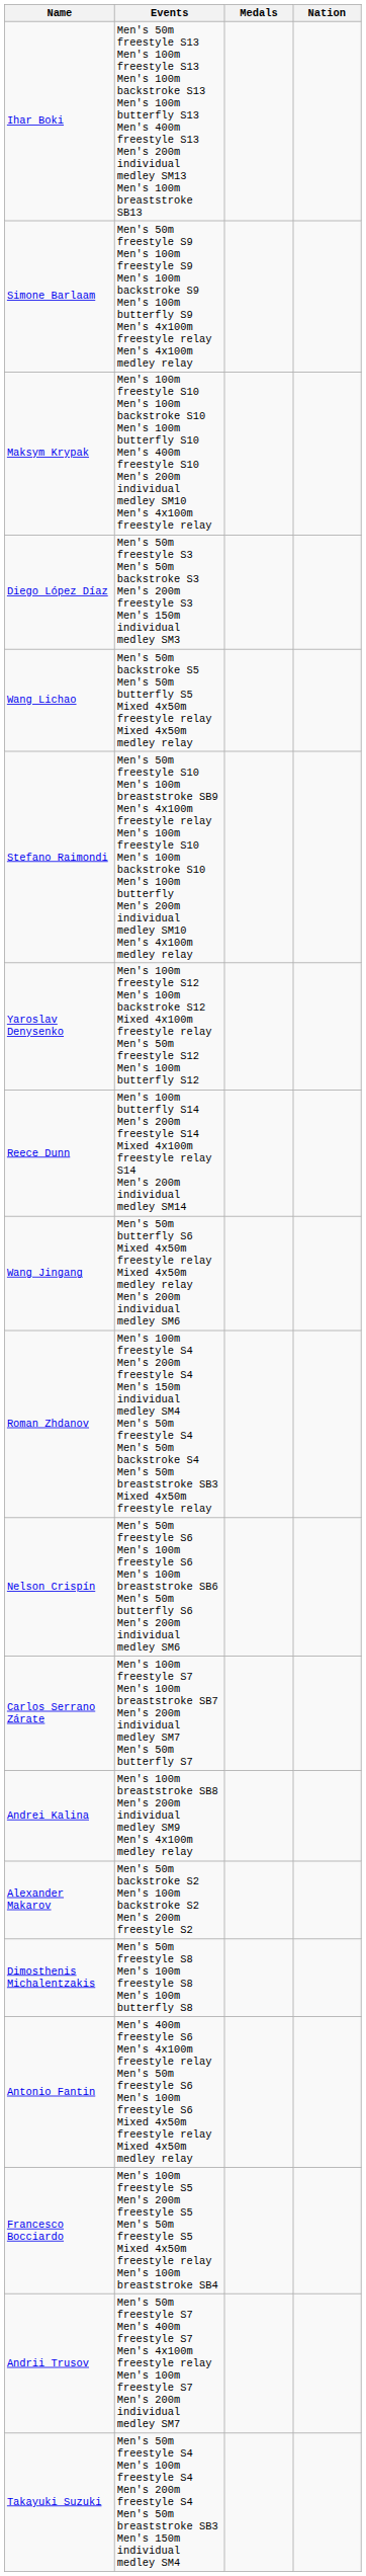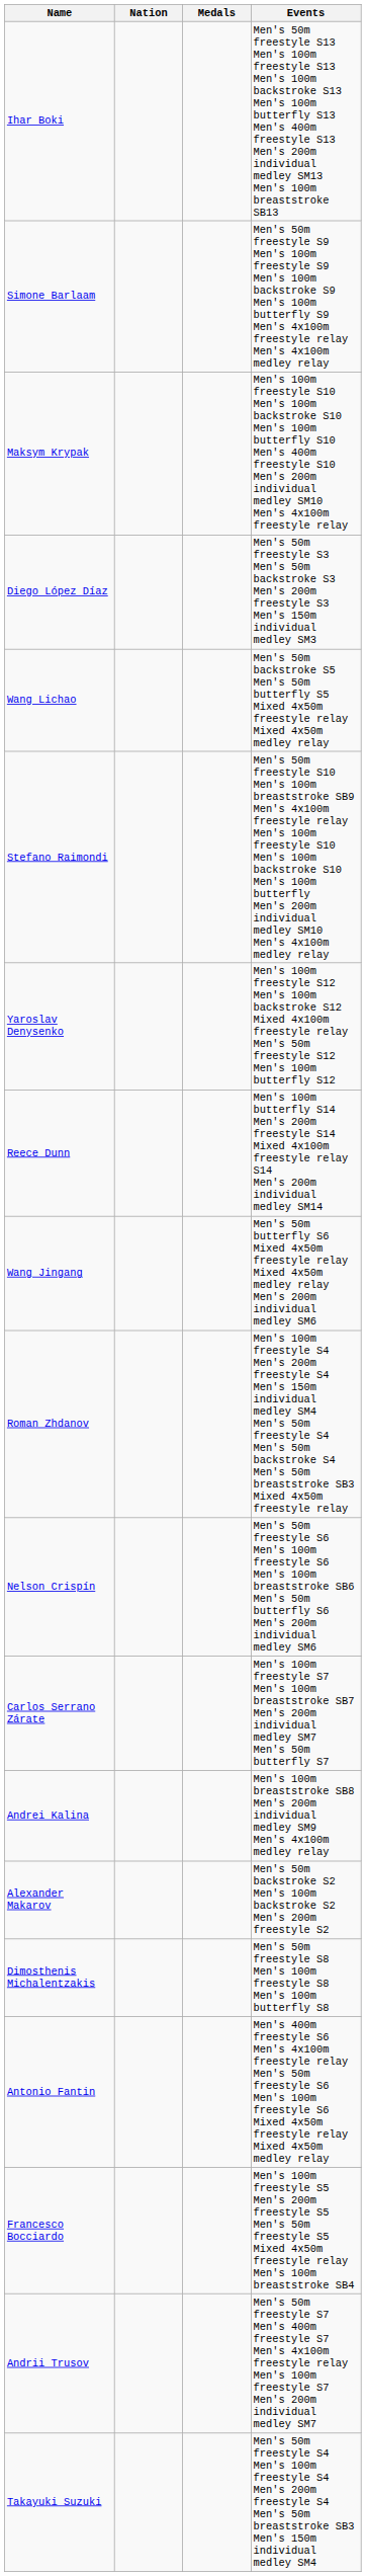 <table class="wikitable">
 <tr>
 <th style="width:10em">Name</th>
+<th style="width:6em">Nation</th>
+<th style="width:6em">Medals</th>
 <th style="width:10em">Events</th>
-<th style="width:6em">Medals</th>
-<th style="width:6em">Nation</th>
 </tr>
 <tr>
 <td><a href='#'>Ihar Boki</a></td>
+<td></td>
+<td><br><br><br><br><br><br></td>
 <td>Men's 50m freestyle S13<br>Men's 100m freestyle S13<br>Men's 100m backstroke S13<br>Men's 100m butterfly S13<br>Men's 400m freestyle S13<br>Men's 200m individual medley SM13<br>Men's 100m breaststroke SB13</td>
-<td><br><br><br><br><br><br></td>
-<td></td>
 </tr>
 <tr>
 <td><a href='#'>Simone Barlaam</a></td>
+<td></td>
+<td><br><br><br><br><br></td>
 <td>Men's 50m freestyle S9<br>Men's 100m freestyle S9<br>Men's 100m backstroke S9<br>Men's 100m butterfly S9<br>Men's 4x100m freestyle relay<br>Men's 4x100m medley relay</td>
-<td><br><br><br><br><br></td>
-<td></td>
 </tr>
 <tr>
 <td><a href='#'>Maksym Krypak</a></td>
+<td></td>
+<td><br><br><br><br><br></td>
 <td>Men's 100m freestyle S10<br>Men's 100m backstroke S10<br>Men's 100m butterfly S10<br>Men's 400m freestyle S10<br>Men's 200m individual medley SM10<br>Men's 4x100m freestyle relay</td>
-<td><br><br><br><br><br></td>
-<td></td>
 </tr>
 <tr>
 <td><a href='#'>Diego López Díaz</a></td>
+<td></td>
+<td><br><br><br></td>
 <td>Men's 50m freestyle S3<br>Men's 50m backstroke S3<br>Men's 200m freestyle S3<br>Men's 150m individual medley SM3</td>
-<td><br><br><br></td>
-<td></td>
 </tr>
 <tr>
 <td><a href='#'>Wang Lichao</a></td>
+<td></td>
+<td><br><br><br></td>
 <td>Men's 50m backstroke S5<br>Men's 50m butterfly S5<br>Mixed 4x50m freestyle relay<br>Mixed 4x50m medley relay</td>
-<td><br><br><br></td>
-<td></td>
 </tr>
 <tr>
 <td><a href='#'>Stefano Raimondi</a></td>
+<td></td>
+<td><br><br><br><br><br><br><br></td>
 <td>Men's 50m freestyle S10<br>Men's 100m breaststroke SB9<br>Men's 4x100m freestyle relay<br>Men's 100m freestyle S10<br>Men's 100m backstroke S10<br>Men's 100m butterfly<br>Men's 200m individual medley SM10<br>Men's 4x100m medley relay</td>
-<td><br><br><br><br><br><br><br></td>
-<td></td>
 </tr>
 <tr>
 <td><a href='#'>Yaroslav Denysenko</a></td>
+<td></td>
+<td><br><br><br><br></td>
 <td>Men's 100m freestyle S12<br>Men's 100m backstroke S12<br>Mixed 4x100m freestyle relay<br>Men's 50m freestyle S12<br>Men's 100m butterfly S12</td>
-<td><br><br><br><br></td>
-<td></td>
 </tr>
 <tr>
 <td><a href='#'>Reece Dunn</a></td>
+<td></td>
+<td><br><br><br></td>
 <td>Men's 100m butterfly S14<br>Men's 200m freestyle S14<br>Mixed 4x100m freestyle relay S14<br>Men's 200m individual medley SM14</td>
-<td><br><br><br></td>
-<td></td>
 </tr>
 <tr>
 <td><a href='#'>Wang Jingang</a></td>
+<td></td>
+<td><br><br><br></td>
 <td>Men's 50m butterfly S6<br>Mixed 4x50m freestyle relay<br>Mixed 4x50m medley relay<br>Men's 200m individual medley SM6</td>
-<td><br><br><br></td>
-<td></td>
 </tr>
 <tr>
 <td><a href='#'>Roman Zhdanov</a></td>
+<td></td>
+<td><br><br><br><br><br><br></td>
 <td>Men's 100m freestyle S4<br>Men's 200m freestyle S4<br>Men's 150m individual medley SM4<br>Men's 50m freestyle S4<br>Men's 50m backstroke S4<br>Men's 50m breaststroke SB3<br>Mixed 4x50m freestyle relay</td>
-<td><br><br><br><br><br><br></td>
-<td></td>
 </tr>
 <tr>
 <td><a href='#'>Nelson Crispín</a></td>
+<td></td>
+<td><br><br><br><br></td>
 <td>Men's 50m freestyle S6<br>Men's 100m freestyle S6<br>Men's 100m breaststroke SB6<br>Men's 50m butterfly S6<br>Men's 200m individual medley SM6</td>
-<td><br><br><br><br></td>
-<td></td>
 </tr>
 <tr>
 <td><a href='#'>Carlos Serrano Zárate</a></td>
+<td></td>
+<td><br><br><br></td>
 <td>Men's 100m freestyle S7<br>Men's 100m breaststroke SB7<br>Men's 200m individual medley SM7<br>Men's 50m butterfly S7</td>
-<td><br><br><br></td>
-<td></td>
 </tr>
 <tr>
 <td><a href='#'>Andrei Kalina</a></td>
+<td></td>
+<td><br><br></td>
 <td>Men's 100m breaststroke SB8<br>Men's 200m individual medley SM9<br>Men's 4x100m medley relay</td>
-<td><br><br></td>
-<td></td>
 </tr>
 <tr>
 <td><a href='#'>Alexander Makarov</a></td>
+<td></td>
+<td><br><br></td>
 <td>Men's 50m backstroke S2<br>Men's 100m backstroke S2<br>Men's 200m freestyle S2</td>
-<td><br><br></td>
-<td></td>
 </tr>
 <tr>
 <td><a href='#'>Dimosthenis Michalentzakis</a></td>
+<td></td>
+<td><br><br></td>
 <td>Men's 50m freestyle S8<br>Men's 100m freestyle S8<br>Men's 100m butterfly S8</td>
-<td><br><br></td>
-<td></td>
 </tr>
 <tr>
 <td><a href='#'>Antonio Fantin</a></td>
+<td></td>
+<td><br><br><br><br><br></td>
 <td>Men's 400m freestyle S6<br>Men's 4x100m freestyle relay<br>Men's 50m freestyle S6<br>Men's 100m freestyle S6<br>Mixed 4x50m freestyle relay<br>Mixed 4x50m medley relay</td>
-<td><br><br><br><br><br></td>
-<td></td>
 </tr>
 <tr>
 <td><a href='#'>Francesco Bocciardo</a></td>
+<td></td>
+<td><br><br><br><br></td>
 <td>Men's 100m freestyle S5<br>Men's 200m freestyle S5<br>Men's 50m freestyle S5<br>Mixed 4x50m freestyle relay<br>Men's 100m breaststroke SB4</td>
-<td><br><br><br><br></td>
-<td></td>
 </tr>
 <tr>
 <td><a href='#'>Andrii Trusov</a></td>
+<td></td>
+<td><br><br><br><br></td>
 <td>Men's 50m freestyle S7<br>Men's 400m freestyle S7<br>Men's 4x100m freestyle relay<br>Men's 100m freestyle S7<br>Men's 200m individual medley SM7</td>
-<td><br><br><br><br></td>
-<td></td>
 </tr>
 <tr>
 <td><a href='#'>Takayuki Suzuki</a></td>
+<td></td>
+<td><br><br><br><br></td>
 <td>Men's 50m freestyle S4<br>Men's 100m freestyle S4<br>Men's 200m freestyle S4<br>Men's 50m breaststroke SB3<br>Men's 150m individual medley SM4</td>
-<td><br><br><br><br></td>
-<td></td>
 </tr>
 </table>
